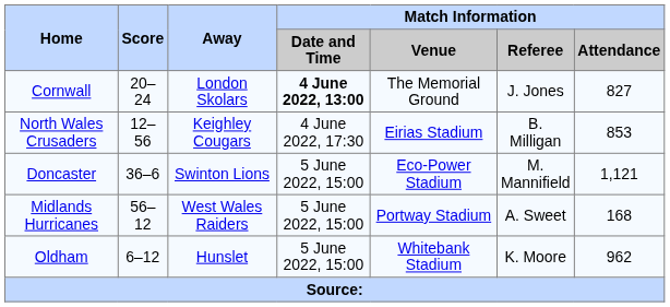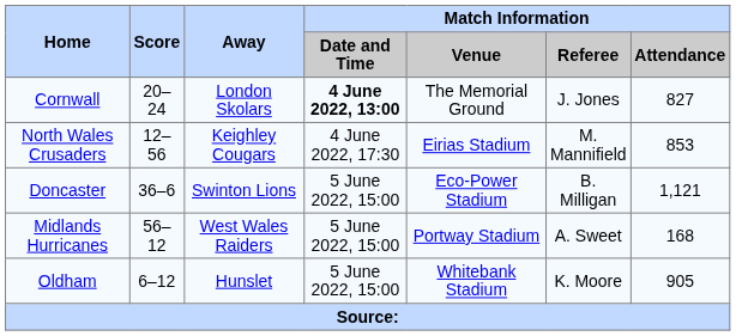 <table border=1 style="border-collapse:collapse; font-size:90%; text-align:center;" cellpadding=3 cellspacing=0 width=100%>
 <tr bgcolor=#C1D8FF>
 <th scope="col" rowspan=2 width=19%>Home</th>
 <th scope="col" rowspan=2 width=6%>Score</th>
 <th scope="col" rowspan=2 width=19%>Away</th>
 <th colspan=4>Match Information</th>
 </tr>
 <tr bgcolor=#CCCCCC>
 <th scope="col" width=17%>Date and Time</th>
 <th scope="col" width=22%>Venue</th>
 <th scope="col" width=10%>Referee</th>
 <th scope="col" width=7%>Attendance</th>
 </tr>
 <tr bgcolor=#F5FAFF>
 <td> <a href='#'>Cornwall</a></td>
 <td>20–24</td>
 <td> <a href='#'>London Skolars</a></td>
 <td><strong>4 June 2022, 13:00</strong></td>
 <td>The Memorial Ground</td>
 <td>J. Jones</td>
 <td>827</td>
 </tr>
 <tr bgcolor=#F5FAFF>
 <td> <a href='#'>North Wales Crusaders</a></td>
 <td>12–56</td>
 <td> <a href='#'>Keighley Cougars</a></td>
 <td>4 June 2022, 17:30</td>
 <td><a href='#'>Eirias Stadium</a></td>
-<td>B. Milligan</td>
+<td>M. Mannifield</td>
 <td>853</td>
 </tr>
 <tr bgcolor=#F5FAFF>
 <td> <a href='#'>Doncaster</a></td>
 <td>36–6</td>
 <td> <a href='#'>Swinton Lions</a></td>
 <td>5 June 2022, 15:00</td>
 <td><a href='#'>Eco-Power Stadium</a></td>
-<td>M. Mannifield</td>
+<td>B. Milligan</td>
 <td>1,121</td>
 </tr>
 <tr bgcolor=#F5FAFF>
 <td> <a href='#'>Midlands Hurricanes</a></td>
 <td>56–12</td>
 <td> <a href='#'>West Wales Raiders</a></td>
 <td>5 June 2022, 15:00</td>
 <td><a href='#'>Portway Stadium</a></td>
 <td>A. Sweet</td>
 <td>168</td>
 </tr>
 <tr bgcolor=#F5FAFF>
 <td> <a href='#'>Oldham</a></td>
 <td>6–12</td>
 <td> <a href='#'>Hunslet</a></td>
 <td>5 June 2022, 15:00</td>
 <td><a href='#'>Whitebank Stadium</a></td>
 <td>K. Moore</td>
-<td>962</td>
+<td>905</td>
 </tr>
 <tr style="background:#c1d8ff;">
 <th colspan=7>Source:</th>
 </tr>
 </table>
